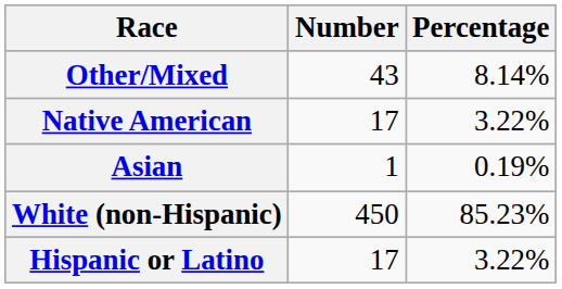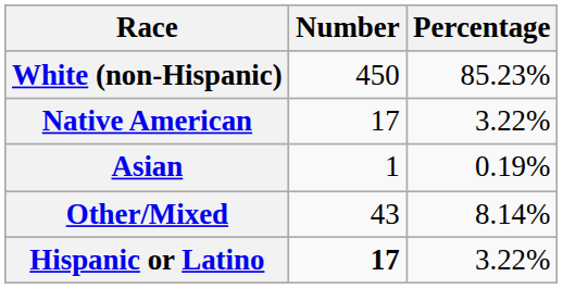 <table class="wikitable" style="text-align:right">
 <tr>
 <th scope="col">Race</th>
 <th scope="col">Number</th>
 <th scope="col">Percentage</th>
 </tr>
 <tr>
-<th scope="row"><a href='#'>Other/Mixed</a></th>
-<td>43</td>
-<td>8.14%</td>
+<th scope="row"><a href='#'>White</a> (non-Hispanic)</th>
+<td>450</td>
+<td>85.23%</td>
 </tr>
 <tr>
 <th scope="row"><a href='#'>Native American</a></th>
 <td>17</td>
 <td>3.22%</td>
 </tr>
 <tr>
 <th scope="row"><a href='#'>Asian</a></th>
 <td>1</td>
 <td>0.19%</td>
 </tr>
 <tr>
-<th scope="row"><a href='#'>White</a> (non-Hispanic)</th>
-<td>450</td>
-<td>85.23%</td>
+<th scope="row"><a href='#'>Other/Mixed</a></th>
+<td>43</td>
+<td>8.14%</td>
 </tr>
 <tr>
 <th scope="row"><a href='#'>Hispanic</a> or <a href='#'>Latino</a></th>
-<td>17</td>
+<td><strong>17</strong></td>
 <td>3.22%</td>
 </tr>
 </table>
